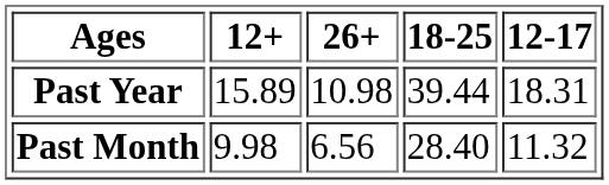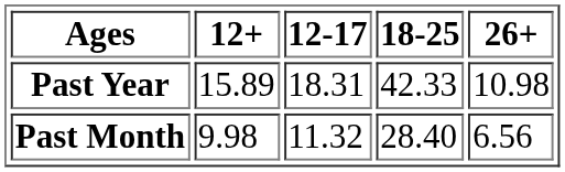 <table border="1">
 <tr>
 <th scope="col">Ages</th>
 <th scope="col">12+</th>
+<th scope="col">12-17</th>
+<th scope="col">18-25</th>
 <th scope="col">26+</th>
-<th scope="col">18-25</th>
-<th scope="col">12-17</th>
 </tr>
 <tr>
 <th scope="row">Past Year</th>
 <td>15.89</td>
+<td>18.31</td>
+<td>42.33</td>
 <td>10.98</td>
-<td>39.44</td>
-<td>18.31</td>
 </tr>
 <tr>
 <th scope="row">Past Month</th>
 <td>9.98</td>
+<td>11.32</td>
+<td>28.40</td>
 <td>6.56</td>
-<td>28.40</td>
-<td>11.32</td>
 </tr>
 </table>
